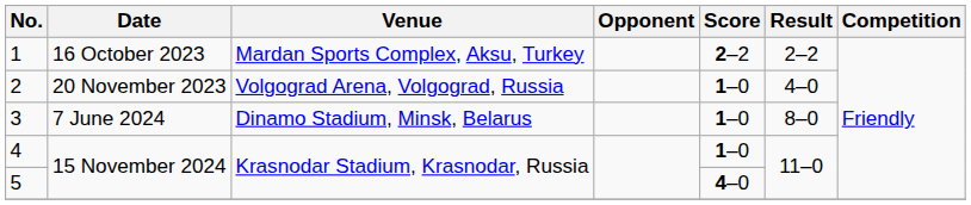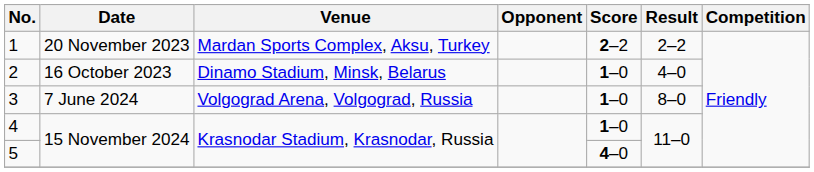 <table class="wikitable">
 <tr>
 <th>No.</th>
 <th>Date</th>
 <th>Venue</th>
 <th>Opponent</th>
 <th>Score</th>
 <th>Result</th>
 <th>Competition</th>
 </tr>
 <tr>
 <td>1</td>
-<td>16 October 2023</td>
+<td>20 November 2023</td>
 <td><a href='#'>Mardan Sports Complex</a>, <a href='#'>Aksu</a>, <a href='#'>Turkey</a></td>
 <td></td>
 <td align=center><strong>2</strong>–2</td>
 <td align=center>2–2</td>
 <td rowspan=5><a href='#'>Friendly</a></td>
 </tr>
 <tr>
 <td>2</td>
-<td>20 November 2023</td>
-<td><a href='#'>Volgograd Arena</a>, <a href='#'>Volgograd</a>, <a href='#'>Russia</a></td>
+<td>16 October 2023</td>
+<td><a href='#'>Dinamo Stadium</a>, <a href='#'>Minsk</a>, <a href='#'>Belarus</a></td>
 <td></td>
 <td align=center><strong>1</strong>–0</td>
 <td align=center>4–0</td>
 </tr>
 <tr>
 <td>3</td>
 <td>7 June 2024</td>
-<td><a href='#'>Dinamo Stadium</a>, <a href='#'>Minsk</a>, <a href='#'>Belarus</a></td>
+<td><a href='#'>Volgograd Arena</a>, <a href='#'>Volgograd</a>, <a href='#'>Russia</a></td>
 <td></td>
 <td align=center><strong>1</strong>–0</td>
 <td align=center>8–0</td>
 </tr>
 <tr>
 <td>4</td>
 <td rowspan=2>15 November 2024</td>
 <td rowspan=2><a href='#'>Krasnodar Stadium</a>, <a href='#'>Krasnodar</a>, Russia</td>
 <td rowspan=2></td>
 <td align=center><strong>1</strong>–0</td>
 <td rowspan=2 align=center>11–0</td>
 </tr>
 <tr>
 <td>5</td>
 <td align=center><strong>4</strong>–0</td>
 </tr>
 <tr>
 </tr>
 </table>
